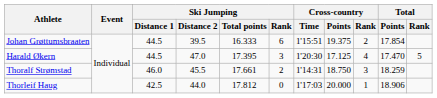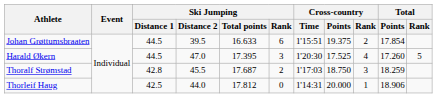 <table class="wikitable" style="font-size:90%">
 <tr>
 <th rowspan="2">Athlete</th>
 <th rowspan="2">Event</th>
 <th colspan="4">Ski Jumping</th>
 <th colspan="3">Cross-country</th>
 <th colspan="2">Total</th>
 </tr>
 <tr>
 <th>Distance 1</th>
 <th>Distance 2</th>
 <th>Total points</th>
 <th>Rank</th>
 <th>Time</th>
 <th>Points</th>
 <th>Rank</th>
 <th>Points</th>
 <th>Rank</th>
 </tr>
 <tr>
 <td><a href='#'>Johan Grøttumsbraaten</a></td>
 <td rowspan="4">Individual</td>
 <td align="center">44.5</td>
 <td align="center">39.5</td>
-<td align="center">16.333</td>
+<td align="center">16.633</td>
 <td align="center">6</td>
 <td align="center">1'15:51</td>
 <td align="center">19.375</td>
 <td align="center">2</td>
 <td align="center">17.854</td>
 <td align="center"></td>
 </tr>
 <tr>
 <td><a href='#'>Harald Økern</a></td>
 <td align="center">44.5</td>
 <td align="center">47.0</td>
 <td align="center">17.395</td>
 <td align="center">3</td>
 <td align="center">1'20:30</td>
-<td align="center">17.125</td>
+<td align="center">17.525</td>
 <td align="center">4</td>
-<td align="center">17.470</td>
+<td align="center">17.260</td>
 <td align="center">5</td>
 </tr>
 <tr>
 <td><a href='#'>Thoralf Strømstad</a></td>
-<td align="center">46.0</td>
+<td align="center">42.8</td>
 <td align="center">45.5</td>
-<td align="center">17.661</td>
+<td align="center">17.687</td>
 <td align="center">2</td>
-<td align="center">1'14:31</td>
+<td align="center">1'17:03</td>
 <td align="center">18.750</td>
 <td align="center">3</td>
 <td align="center">18.259</td>
 <td align="center"></td>
 </tr>
 <tr>
 <td><a href='#'>Thorleif Haug</a></td>
 <td align="center">42.5</td>
 <td align="center">44.0</td>
 <td align="center">17.812</td>
 <td align="center">0</td>
-<td align="center">1'17:03</td>
+<td align="center">1'14:31</td>
 <td align="center">20.000</td>
 <td align="center">1</td>
 <td align="center">18.906</td>
 <td align="center"></td>
 </tr>
 </table>
